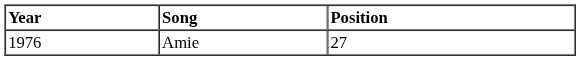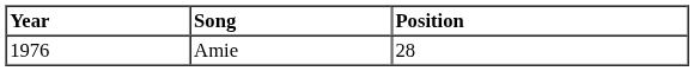 <table border=1 cellspacing=0 cellpadding=2 width="550px">
 <tr>
 <th align="left">Year</th>
 <th align="left">Song</th>
 <th align="left">Position</th>
 </tr>
 <tr>
 <td align="left">1976</td>
 <td align="left">Amie</td>
-<td align="left">27</td>
+<td align="left">28</td>
 </tr>
 <tr>
 </tr>
 </table>
